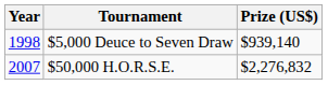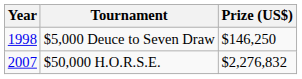 <table class="wikitable">
 <tr>
 <th>Year</th>
 <th>Tournament</th>
 <th>Prize (US$)</th>
 </tr>
 <tr>
 <td><a href='#'>1998</a></td>
 <td>$5,000 Deuce to Seven Draw</td>
-<td>$939,140</td>
+<td>$146,250</td>
 </tr>
 <tr>
 <td><a href='#'>2007</a></td>
 <td>$50,000 H.O.R.S.E.</td>
 <td>$2,276,832</td>
 </tr>
 </table>
